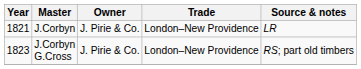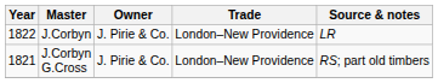 <table class=" wikitable">
 <tr>
 <th>Year</th>
 <th>Master</th>
 <th>Owner</th>
 <th>Trade</th>
 <th>Source & notes</th>
 </tr>
 <tr>
-<td>1821</td>
+<td>1822</td>
 <td>J.Corbyn</td>
 <td>J. Pirie & Co.</td>
 <td>London–New Providence</td>
 <td><em>LR</em></td>
 </tr>
 <tr>
-<td>1823</td>
+<td>1821</td>
 <td>J.Corbyn<br>G.Cross</td>
 <td>J. Pirie & Co.</td>
 <td>London–New Providence</td>
 <td><em>RS</em>; part old timbers</td>
 </tr>
 <tr>
 </tr>
 </table>
